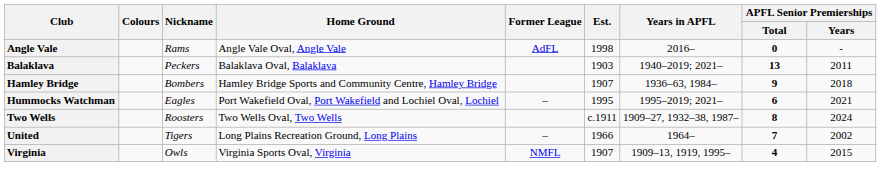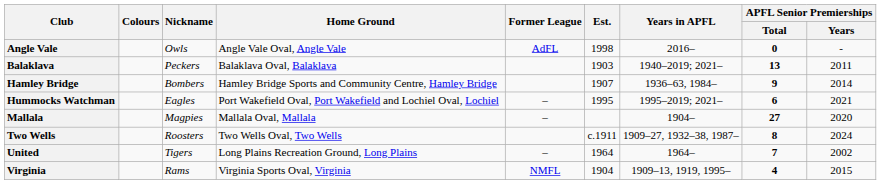 <table class="wikitable sortable mw-collapsible mw-collapsed" style="width:100%">
 <tr>
 <th rowspan="2">Club</th>
 <th rowspan="2">Colours</th>
 <th rowspan="2">Nickname</th>
 <th rowspan="2">Home Ground</th>
 <th rowspan="2">Former League</th>
 <th rowspan="2">Est.</th>
 <th rowspan="2">Years in APFL</th>
 <th colspan="2">APFL Senior Premierships</th>
 </tr>
 <tr>
 <th>Total</th>
 <th>Years</th>
 </tr>
 <tr>
 <th style=text-align:left>Angle Vale</th>
 <td></td>
-<td><em>Rams</em></td>
+<td><em>Owls</em></td>
 <td>Angle Vale Oval, <a href='#'>Angle Vale</a></td>
 <td align="center"><a href='#'>AdFL</a></td>
 <td align="center">1998</td>
 <td align="center">2016–</td>
 <td align="center"><strong>0</strong></td>
 <td align="center">-</td>
 </tr>
 <tr>
 <th style=text-align:left>Balaklava</th>
 <td></td>
 <td><em>Peckers</em></td>
 <td>Balaklava Oval, <a href='#'>Balaklava</a></td>
 <td align="center"></td>
 <td align="center">1903</td>
 <td align="center">1940–2019; 2021–</td>
 <td align="center"><strong>13</strong></td>
 <td align="center">2011</td>
 </tr>
 <tr>
 <th style=text-align:left>Hamley Bridge</th>
 <td></td>
 <td><em>Bombers</em></td>
 <td>Hamley Bridge Sports and Community Centre, <a href='#'>Hamley Bridge</a></td>
 <td align="center"></td>
 <td align="center">1907</td>
 <td align="center">1936–63, 1984–</td>
 <td align="center"><strong>9</strong></td>
-<td align="center">2018</td>
+<td align="center">2014</td>
 </tr>
 <tr>
 <th style=text-align:left>Hummocks Watchman</th>
 <td></td>
 <td><em>Eagles</em></td>
 <td>Port Wakefield Oval, <a href='#'>Port Wakefield</a> and Lochiel Oval, <a href='#'>Lochiel</a></td>
 <td align="center">–</td>
 <td align="center">1995</td>
 <td align="center">1995–2019; 2021–</td>
 <td align="center"><strong>6</strong></td>
 <td align="center">2021</td>
+</tr>
+<tr>
+<th style=text-align:left>Mallala</th>
+<td></td>
+<td><em>Magpies</em></td>
+<td>Mallala Oval, <a href='#'>Mallala</a></td>
+<td align="center">–</td>
+<td align="center"></td>
+<td align="center">1904–</td>
+<td align="center"><strong>27</strong></td>
+<td align="center">2020</td>
 </tr>
 <tr>
 <th style=text-align:left>Two Wells</th>
 <td></td>
 <td><em>Roosters</em></td>
 <td>Two Wells Oval, <a href='#'>Two Wells</a></td>
 <td align="center"></td>
 <td align="center">c.1911</td>
 <td align="center">1909–27, 1932–38, 1987–</td>
 <td align="center"><strong>8</strong></td>
 <td align="center">2024</td>
 </tr>
 <tr>
 <th style=text-align:left>United</th>
 <td></td>
 <td><em>Tigers</em></td>
 <td>Long Plains Recreation Ground, <a href='#'>Long Plains</a></td>
 <td align="center">–</td>
-<td align="center">1966</td>
+<td align="center">1964</td>
 <td align="center">1964–</td>
 <td align="center"><strong>7</strong></td>
 <td align="center">2002</td>
 </tr>
 <tr>
 <th style=text-align:left>Virginia</th>
 <td></td>
-<td><em>Owls</em></td>
+<td><em>Rams</em></td>
 <td>Virginia Sports Oval, <a href='#'>Virginia</a></td>
 <td align="center"><a href='#'>NMFL</a></td>
-<td align="center">1907</td>
+<td align="center">1904</td>
 <td align="center">1909–13, 1919, 1995–</td>
 <td align="center"><strong>4</strong></td>
 <td align="center">2015</td>
 </tr>
 </table>
